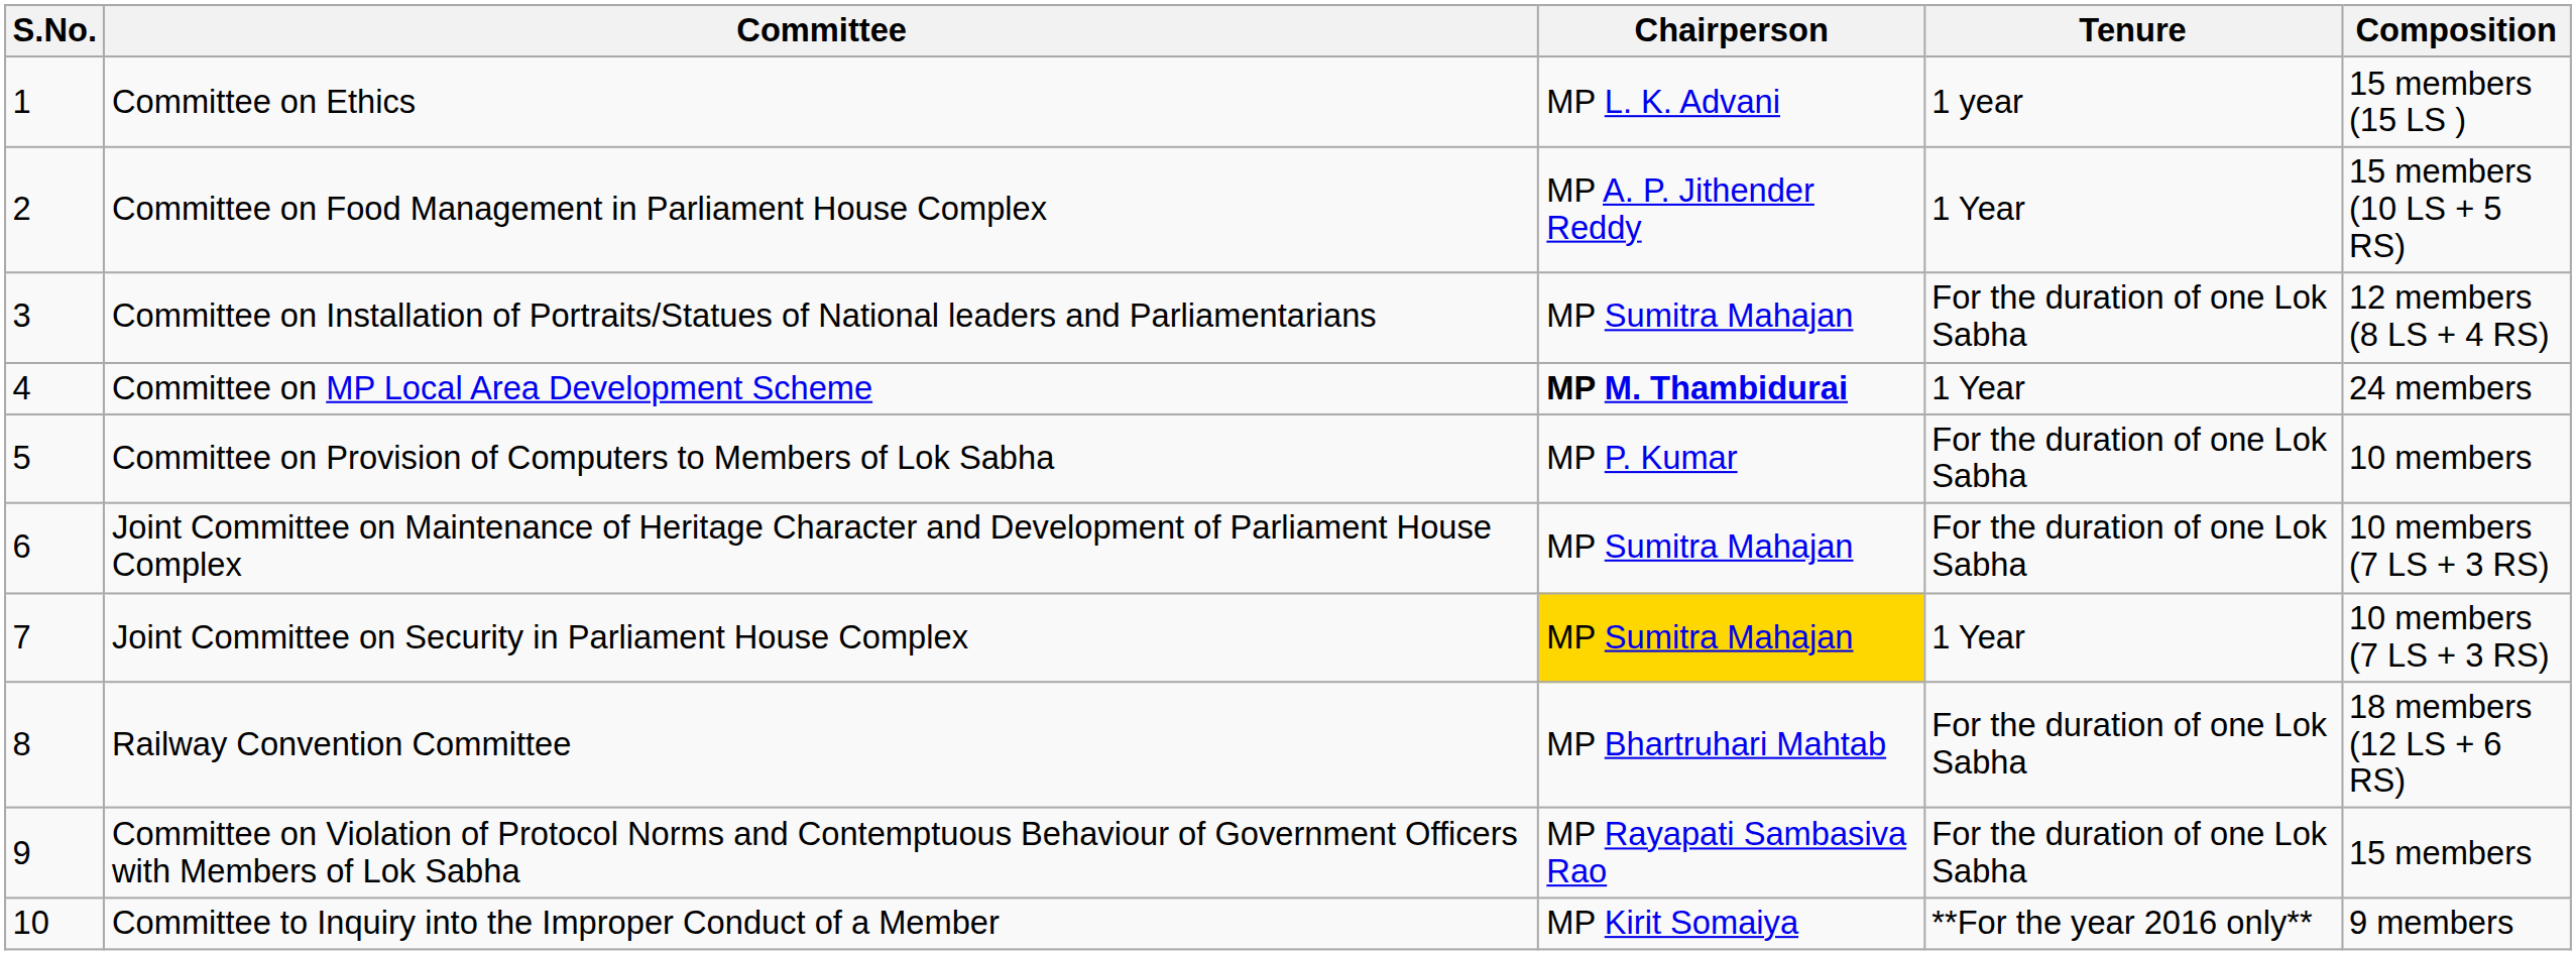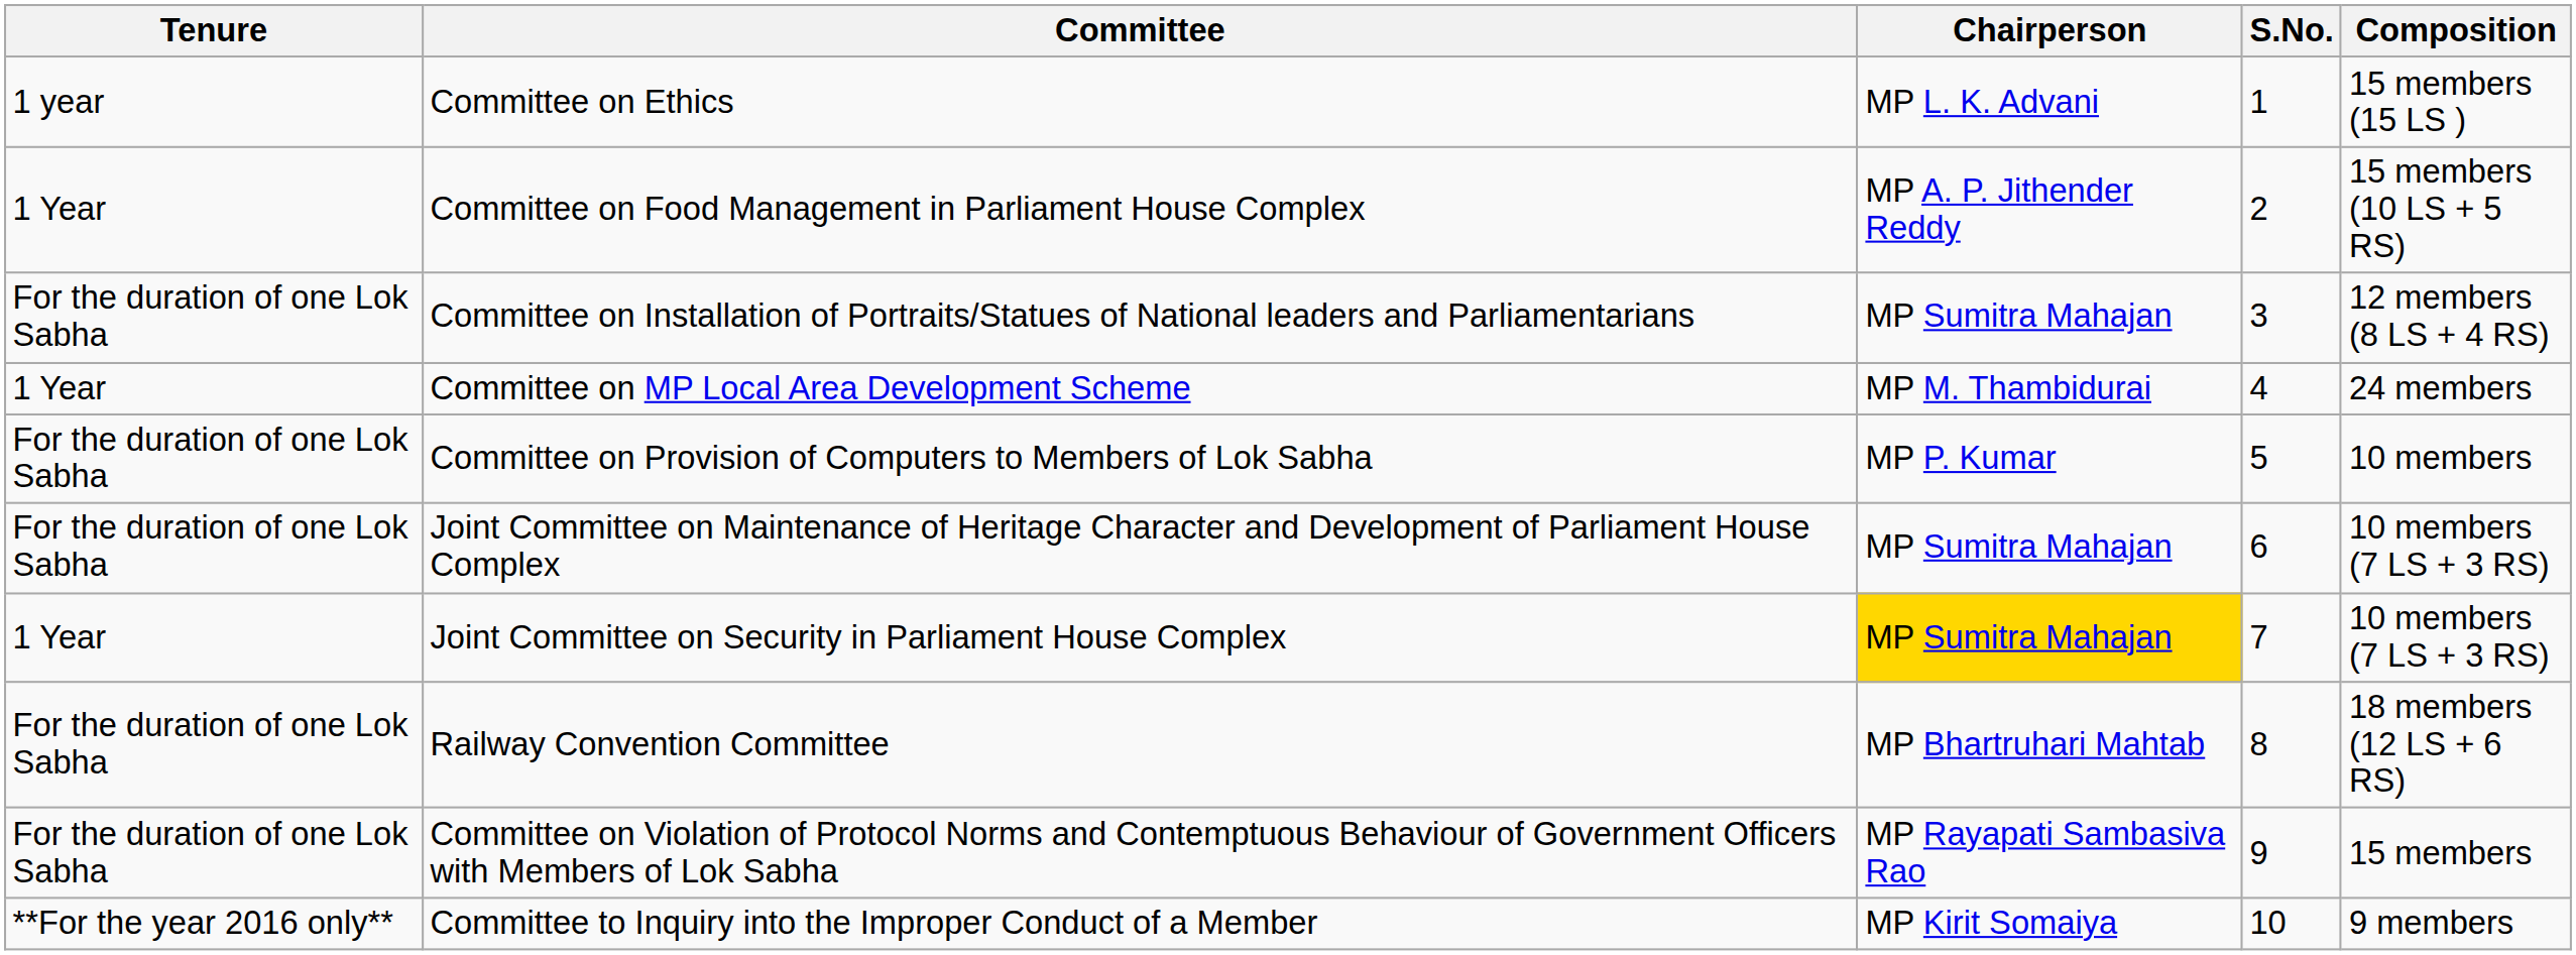 <table class="wikitable sortable collapsible" ">
 <tr style="text-align: left; background:#f0f0f0;">
-<th scope="col">S.No.</th>
+<th>Tenure</th>
 <th scope="col">Committee</th>
 <th scope="col">Chairperson</th>
-<th>Tenure</th>
+<th scope="col">S.No.</th>
 <th>Composition</th>
 </tr>
 <tr>
-<td>1</td>
+<td>1 year</td>
 <td>Committee on Ethics</td>
 <td>MP <a href='#'>L. K. Advani</a></td>
-<td>1 year</td>
+<td>1</td>
 <td>15 members<br>(15 LS )</td>
 </tr>
 <tr>
-<td>2</td>
+<td>1 Year</td>
 <td>Committee on Food Management in Parliament House Complex</td>
 <td>MP <a href='#'>A. P. Jithender Reddy</a></td>
-<td>1 Year</td>
+<td>2</td>
 <td>15 members<br>(10 LS + 5 RS)</td>
 </tr>
 <tr>
-<td>3</td>
+<td>For the duration of one Lok Sabha</td>
 <td>Committee on Installation of Portraits/Statues of National leaders and Parliamentarians</td>
 <td>MP <a href='#'>Sumitra Mahajan</a></td>
-<td>For the duration of one Lok Sabha</td>
+<td>3</td>
 <td>12 members<br>(8 LS + 4 RS)</td>
 </tr>
 <tr>
+<td>1 Year</td>
+<td>Committee on <a href='#'>MP Local Area Development Scheme</a></td>
+<td>MP <a href='#'>M. Thambidurai</a></td>
 <td>4</td>
-<td>Committee on <a href='#'>MP Local Area Development Scheme</a></td>
-<td><strong>MP <a href='#'>M. Thambidurai</a></strong></td>
-<td>1 Year</td>
 <td>24 members</td>
 </tr>
 <tr>
-<td>5</td>
+<td>For the duration of one Lok Sabha</td>
 <td>Committee on Provision of Computers to Members of Lok Sabha</td>
 <td>MP <a href='#'>P. Kumar</a></td>
-<td>For the duration of one Lok Sabha</td>
+<td>5</td>
 <td>10 members</td>
 </tr>
 <tr>
-<td>6</td>
+<td>For the duration of one Lok Sabha</td>
 <td>Joint Committee on Maintenance of Heritage Character and Development of Parliament House Complex</td>
 <td>MP <a href='#'>Sumitra Mahajan</a></td>
-<td>For the duration of one Lok Sabha</td>
+<td>6</td>
 <td>10 members<br>(7 LS + 3 RS)</td>
 </tr>
 <tr>
-<td>7</td>
+<td>1 Year</td>
 <td>Joint Committee on Security in Parliament House Complex</td>
 <td style="background: gold;">MP <a href='#'>Sumitra Mahajan</a></td>
-<td>1 Year</td>
+<td>7</td>
 <td>10 members<br>(7 LS + 3 RS)</td>
 </tr>
 <tr>
-<td>8</td>
+<td>For the duration of one Lok Sabha</td>
 <td>Railway Convention Committee</td>
 <td>MP <a href='#'>Bhartruhari Mahtab</a></td>
-<td>For the duration of one Lok Sabha</td>
+<td>8</td>
 <td>18 members<br>(12 LS + 6 RS)</td>
 </tr>
 <tr>
-<td>9</td>
+<td>For the duration of one Lok Sabha</td>
 <td>Committee on Violation of Protocol Norms and Contemptuous Behaviour of Government Officers with Members of Lok Sabha</td>
 <td>MP <a href='#'>Rayapati Sambasiva Rao</a></td>
-<td>For the duration of one Lok Sabha</td>
+<td>9</td>
 <td>15 members</td>
 </tr>
 <tr>
-<td>10</td>
+<td>**For the year 2016 only**</td>
 <td>Committee to Inquiry into the Improper Conduct of a Member</td>
 <td>MP <a href='#'>Kirit Somaiya</a></td>
-<td>**For the year 2016 only**</td>
+<td>10</td>
 <td>9 members</td>
 </tr>
 </table>
